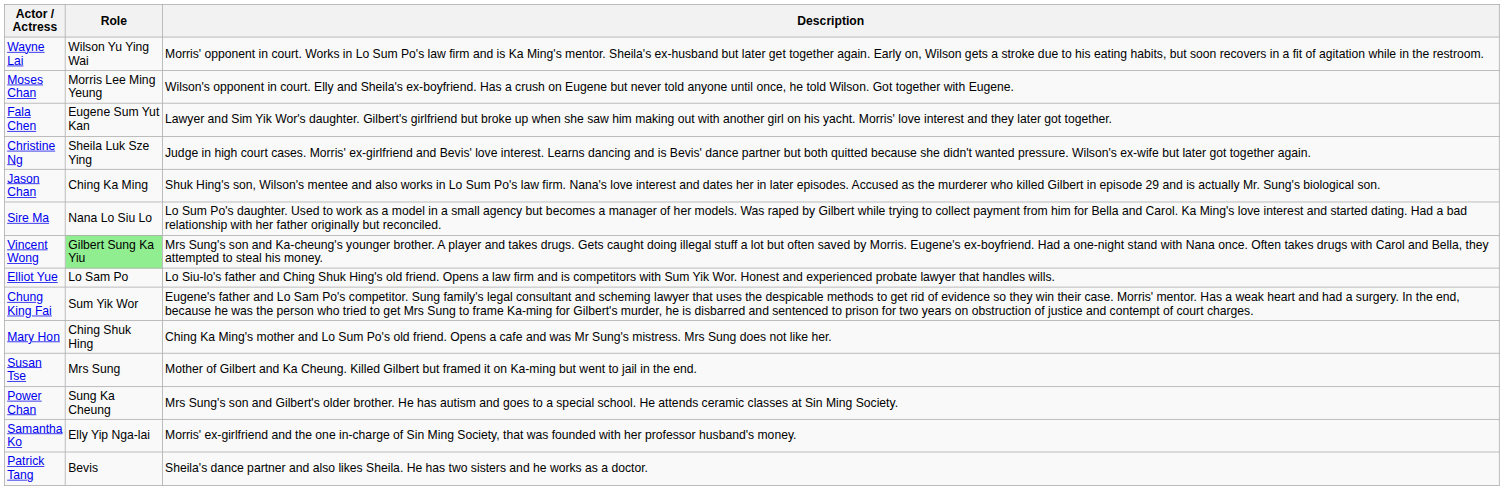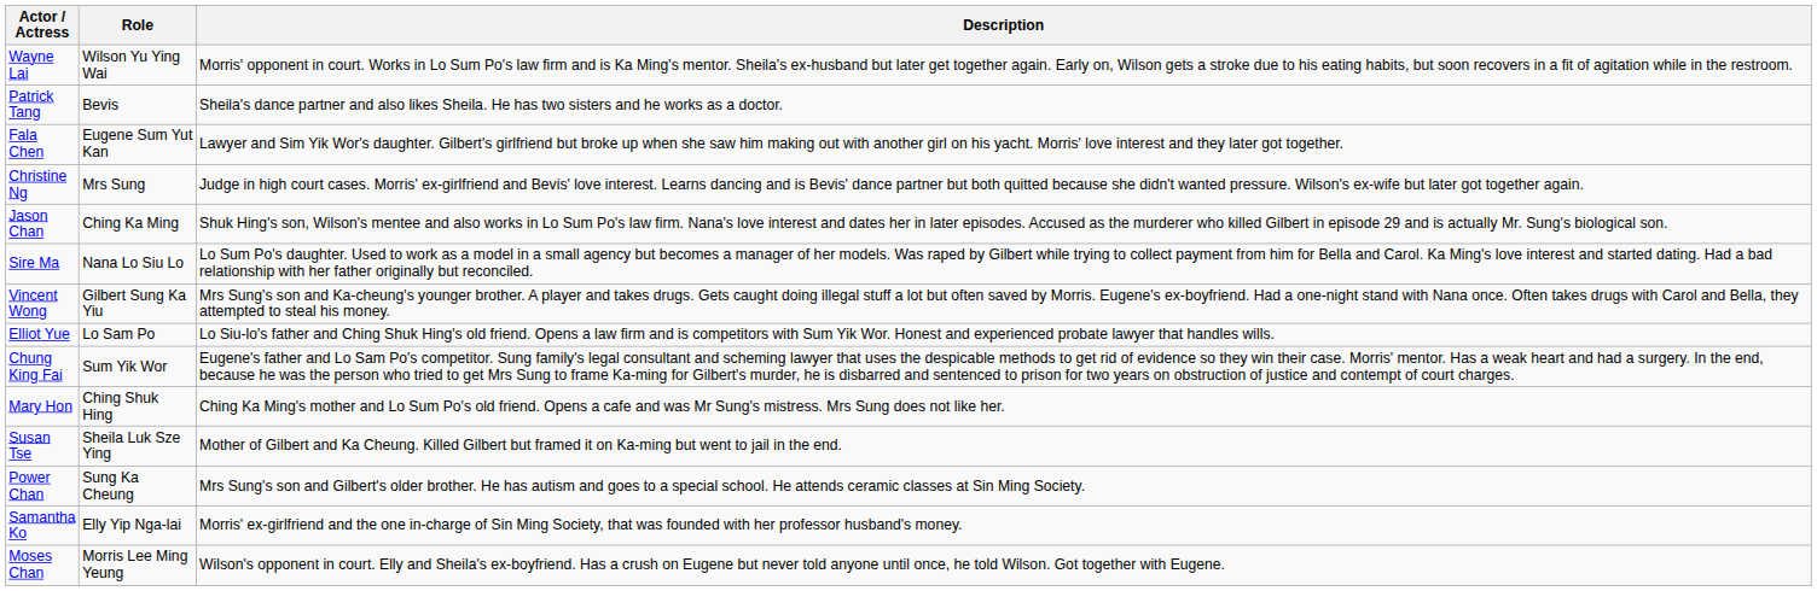 <table class="wikitable">
 <tr>
 <th align="Center" width= "70px">Actor / Actress</th>
 <th align= "Center" width= "120px">Role</th>
 <th>Description</th>
 </tr>
 <tr>
 <td><a href='#'>Wayne Lai</a></td>
 <td>Wilson Yu Ying Wai</td>
 <td>Morris' opponent in court. Works in Lo Sum Po's law firm and is Ka Ming's mentor. Sheila's ex-husband but later get together again. Early on, Wilson gets a stroke due to his eating habits, but soon recovers in a fit of agitation while in the restroom.</td>
 </tr>
 <tr>
-<td><a href='#'>Moses Chan</a></td>
-<td>Morris Lee Ming Yeung</td>
-<td>Wilson's opponent in court. Elly and Sheila's ex-boyfriend. Has a crush on Eugene but never told anyone until once, he told Wilson. Got together with Eugene.</td>
+<td><a href='#'>Patrick Tang</a></td>
+<td>Bevis</td>
+<td>Sheila's dance partner and also likes Sheila. He has two sisters and he works as a doctor.</td>
 </tr>
 <tr>
 <td><a href='#'>Fala Chen</a></td>
 <td>Eugene Sum Yut Kan</td>
 <td>Lawyer and Sim Yik Wor's daughter. Gilbert's girlfriend but broke up when she saw him making out with another girl on his yacht. Morris' love interest and they later got together.</td>
 </tr>
 <tr>
 <td><a href='#'>Christine Ng</a></td>
-<td>Sheila Luk Sze Ying</td>
+<td>Mrs Sung</td>
 <td>Judge in high court cases. Morris' ex-girlfriend and Bevis' love interest. Learns dancing and is Bevis' dance partner but both quitted because she didn't wanted pressure. Wilson's ex-wife but later got together again.</td>
 </tr>
 <tr>
 <td><a href='#'>Jason Chan</a></td>
 <td>Ching Ka Ming</td>
 <td>Shuk Hing's son, Wilson's mentee and also works in Lo Sum Po's law firm. Nana's love interest and dates her in later episodes. Accused as the murderer who killed Gilbert in episode 29 and is actually Mr. Sung's biological son.</td>
 </tr>
 <tr>
 <td><a href='#'>Sire Ma</a></td>
 <td>Nana Lo Siu Lo</td>
 <td>Lo Sum Po's daughter. Used to work as a model in a small agency but becomes a manager of her models. Was raped by Gilbert while trying to collect payment from him for Bella and Carol. Ka Ming's love interest and started dating. Had a bad relationship with her father originally but reconciled.</td>
 </tr>
 <tr>
 <td><a href='#'>Vincent Wong</a></td>
-<td style="background: lightgreen;">Gilbert Sung Ka Yiu</td>
+<td>Gilbert Sung Ka Yiu</td>
 <td>Mrs Sung's son and Ka-cheung's younger brother. A player and takes drugs. Gets caught doing illegal stuff a lot but often saved by Morris. Eugene's ex-boyfriend. Had a one-night stand with Nana once. Often takes drugs with Carol and Bella, they attempted to steal his money.</td>
 </tr>
 <tr>
 <td><a href='#'>Elliot Yue</a></td>
 <td>Lo Sam Po</td>
 <td>Lo Siu-lo's father and Ching Shuk Hing's old friend. Opens a law firm and is competitors with Sum Yik Wor. Honest and experienced probate lawyer that handles wills.</td>
 </tr>
 <tr>
 <td><a href='#'>Chung King Fai</a></td>
 <td>Sum Yik Wor</td>
 <td>Eugene's father and Lo Sam Po's competitor. Sung family's legal consultant and scheming lawyer that uses the despicable methods to get rid of evidence so they win their case. Morris' mentor. Has a weak heart and had a surgery. In the end, because he was the person who tried to get Mrs Sung to frame Ka-ming for Gilbert's murder, he is disbarred and sentenced to prison for two years on obstruction of justice and contempt of court charges.</td>
 </tr>
 <tr>
 <td><a href='#'>Mary Hon</a></td>
 <td>Ching Shuk Hing</td>
 <td>Ching Ka Ming's mother and Lo Sum Po's old friend. Opens a cafe and was Mr Sung's mistress. Mrs Sung does not like her.</td>
 </tr>
 <tr>
 <td><a href='#'>Susan Tse</a></td>
-<td>Mrs Sung</td>
+<td>Sheila Luk Sze Ying</td>
 <td>Mother of Gilbert and Ka Cheung. Killed Gilbert but framed it on Ka-ming but went to jail in the end.</td>
 </tr>
 <tr>
 <td><a href='#'>Power Chan</a></td>
 <td>Sung Ka Cheung</td>
 <td>Mrs Sung's son and Gilbert's older brother. He has autism and goes to a special school. He attends ceramic classes at Sin Ming Society.</td>
 </tr>
 <tr>
 <td><a href='#'>Samantha Ko</a></td>
 <td>Elly Yip Nga-lai</td>
 <td>Morris' ex-girlfriend and the one in-charge of Sin Ming Society, that was founded with her professor husband's money.</td>
 </tr>
 <tr>
-<td><a href='#'>Patrick Tang</a></td>
-<td>Bevis</td>
-<td>Sheila's dance partner and also likes Sheila. He has two sisters and he works as a doctor.</td>
+<td><a href='#'>Moses Chan</a></td>
+<td>Morris Lee Ming Yeung</td>
+<td>Wilson's opponent in court. Elly and Sheila's ex-boyfriend. Has a crush on Eugene but never told anyone until once, he told Wilson. Got together with Eugene.</td>
 </tr>
 </table>
